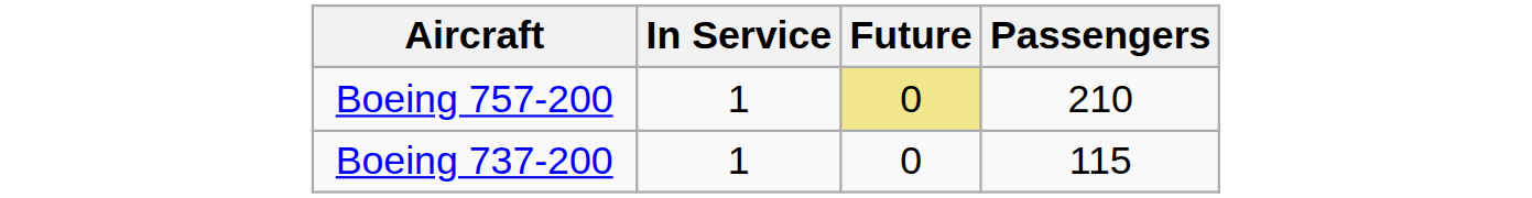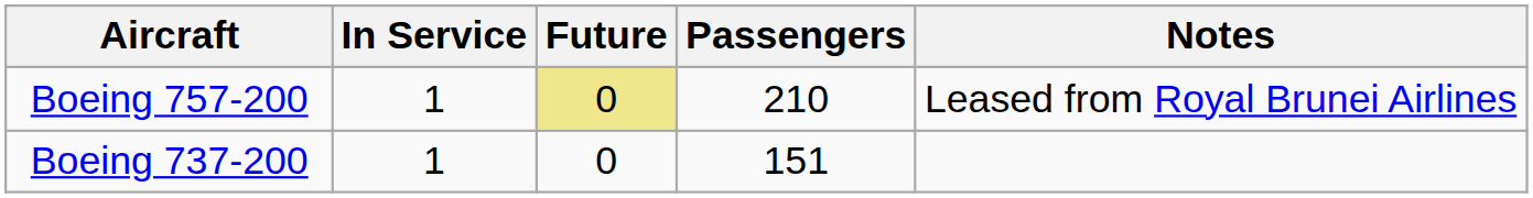 <table class="wikitable" style="text-align:center; margin:0.5em auto">
 <tr>
 <th style="width:125px;">Aircraft</th>
 <th>In Service</th>
 <th>Future</th>
 <th>Passengers</th>
+<th>Notes</th>
 </tr>
 <tr>
 <td><a href='#'>Boeing 757-200</a></td>
 <td>1</td>
 <td style="background: khaki;">0</td>
 <td>210</td>
+<td>Leased from <a href='#'>Royal Brunei Airlines</a></td>
 </tr>
 <tr>
 <td><a href='#'>Boeing 737-200</a></td>
 <td>1</td>
 <td>0</td>
-<td>115</td>
+<td>151</td>
+<td></td>
 </tr>
 </table>
